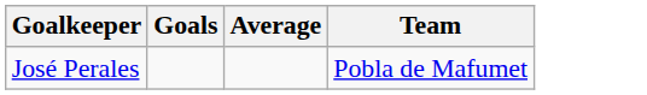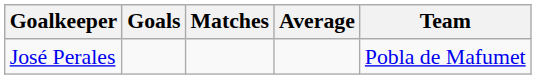 <table class="wikitable sortable" class="wikitable">
 <tr style="background:#ccc; text-align:center;">
 <th>Goalkeeper</th>
 <th>Goals</th>
+<th>Matches</th>
 <th>Average</th>
 <th>Team</th>
 </tr>
 <tr>
 <td> <a href='#'>José Perales</a></td>
 <td></td>
 <td></td>
+<td></td>
 <td><a href='#'>Pobla de Mafumet</a></td>
 </tr>
 </table>
